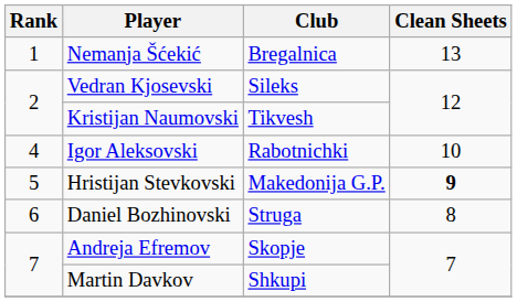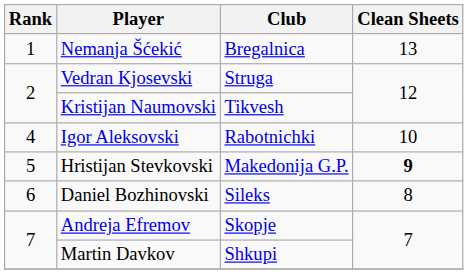 <table class="wikitable" style="text-align:center">
 <tr>
 <th>Rank</th>
 <th>Player</th>
 <th>Club</th>
 <th>Clean Sheets</th>
 </tr>
 <tr>
 <td>1</td>
 <td align="left"> <a href='#'>Nemanja Šćekić</a></td>
 <td align="left"><a href='#'>Bregalnica</a></td>
 <td>13</td>
 </tr>
 <tr>
 <td rowspan="2">2</td>
 <td align="left"> <a href='#'>Vedran Kjosevski</a></td>
-<td align="left"><a href='#'>Sileks</a></td>
+<td align="left"><a href='#'>Struga</a></td>
 <td rowspan="2">12</td>
 </tr>
 <tr>
 <td align="left"> <a href='#'>Kristijan Naumovski</a></td>
 <td align="left"><a href='#'>Tikvesh</a></td>
 </tr>
 <tr>
 <td>4</td>
 <td align="left"> <a href='#'>Igor Aleksovski</a></td>
 <td align="left"><a href='#'>Rabotnichki</a></td>
 <td>10</td>
 </tr>
 <tr>
 <td>5</td>
 <td align="left"> Hristijan Stevkovski</td>
 <td align="left"><a href='#'>Makedonija G.P.</a></td>
 <td><strong>9</strong></td>
 </tr>
 <tr>
 <td>6</td>
 <td align="left"> Daniel Bozhinovski</td>
-<td align="left"><a href='#'>Struga</a></td>
+<td align="left"><a href='#'>Sileks</a></td>
 <td>8</td>
 </tr>
 <tr>
 <td rowspan="2">7</td>
 <td align="left"> <a href='#'>Andreja Efremov</a></td>
 <td align="left"><a href='#'>Skopje</a></td>
 <td rowspan="2">7</td>
 </tr>
 <tr>
 <td align="left"> Martin Davkov</td>
 <td align="left"><a href='#'>Shkupi</a></td>
 </tr>
 <tr>
 </tr>
 </table>
